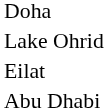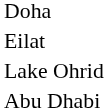 <table>
 <tr>
 <td>Doha</td>
+<td width=225></td>
+<td width=225></td>
+<td width=225></td>
+</tr>
+<tr>
+<td>Eilat</td>
 <td width=225></td>
 <td width=225></td>
 <td width=225></td>
 </tr>
 <tr>
 <td>Lake Ohrid</td>
 <td width=225></td>
 <td width=225></td>
 <td width=225></td>
 </tr>
 <tr>
-<td>Eilat</td>
-<td width=225></td>
-<td width=225></td>
-<td width=225></td>
-</tr>
-<tr>
 <td>Abu Dhabi</td>
 <td width=225></td>
 <td width=225></td>
 <td width=225></td>
 </tr>
 </table>
